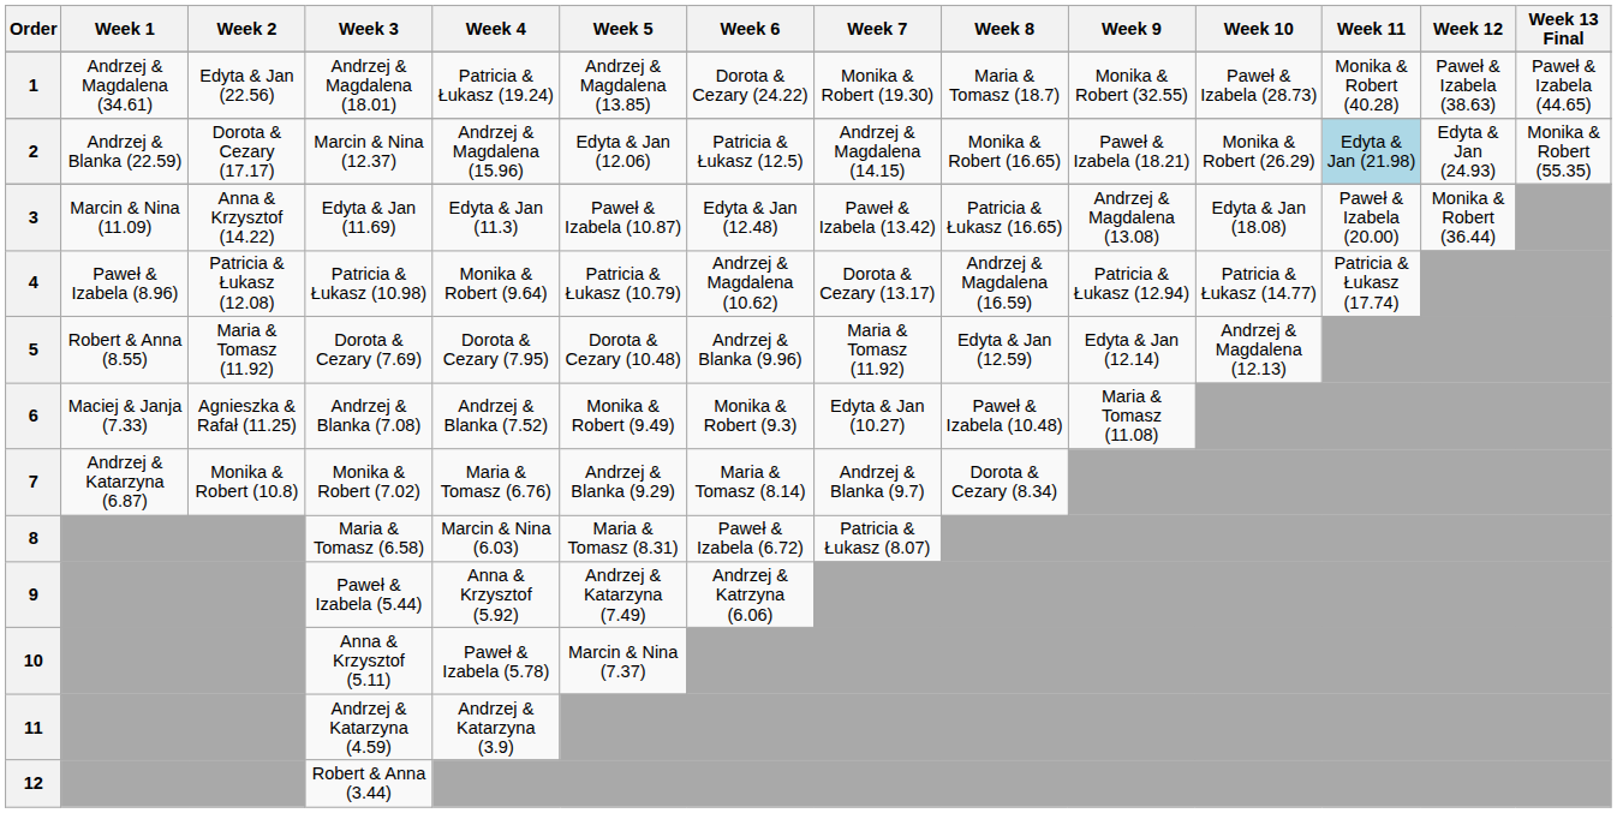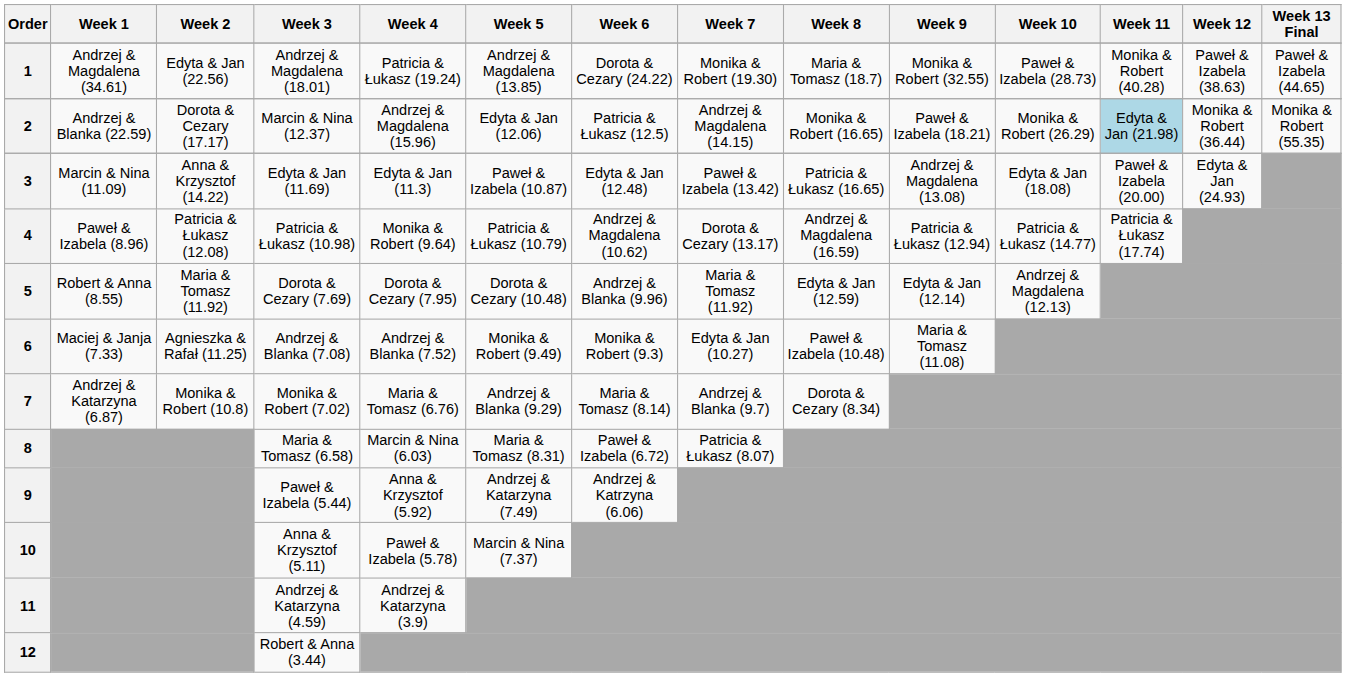 <table class="wikitable" style="font-size:85%; text-align:center">
 <tr>
 <th>Order</th>
 <th>Week 1</th>
 <th>Week 2</th>
 <th>Week 3</th>
 <th>Week 4</th>
 <th>Week 5</th>
 <th>Week 6</th>
 <th>Week 7</th>
 <th>Week 8</th>
 <th>Week 9</th>
 <th>Week 10</th>
 <th>Week 11</th>
 <th>Week 12</th>
 <th>Week 13<br>Final</th>
 </tr>
 <tr>
 </tr>
 <tr>
 <th>1</th>
 <td>Andrzej & Magdalena (34.61)</td>
 <td>Edyta & Jan (22.56)</td>
 <td>Andrzej & Magdalena (18.01)</td>
 <td>Patricia & Łukasz (19.24)</td>
 <td>Andrzej & Magdalena (13.85)</td>
 <td>Dorota & Cezary (24.22)</td>
 <td>Monika & Robert (19.30)</td>
 <td>Maria & Tomasz (18.7)</td>
 <td>Monika & Robert (32.55)</td>
 <td>Paweł & Izabela (28.73)</td>
 <td>Monika & Robert (40.28)</td>
 <td>Paweł & Izabela (38.63)</td>
 <td>Paweł & Izabela (44.65)</td>
 </tr>
 <tr>
 </tr>
 <tr>
 <th>2</th>
 <td>Andrzej & Blanka (22.59)</td>
 <td>Dorota & Cezary (17.17)</td>
 <td>Marcin & Nina (12.37)</td>
 <td>Andrzej & Magdalena (15.96)</td>
 <td>Edyta & Jan (12.06)</td>
 <td>Patricia & Łukasz (12.5)</td>
 <td>Andrzej & Magdalena (14.15)</td>
 <td>Monika & Robert (16.65)</td>
 <td>Paweł & Izabela (18.21)</td>
 <td>Monika & Robert (26.29)</td>
 <td style="background: lightblue;">Edyta & Jan (21.98)</td>
-<td>Edyta & Jan (24.93)</td>
+<td>Monika & Robert (36.44)</td>
 <td>Monika & Robert (55.35)</td>
 </tr>
 <tr>
 </tr>
 <tr>
 <th>3</th>
 <td>Marcin & Nina (11.09)</td>
 <td>Anna & Krzysztof (14.22)</td>
 <td>Edyta & Jan (11.69)</td>
 <td>Edyta & Jan (11.3)</td>
 <td>Paweł & Izabela (10.87)</td>
 <td>Edyta & Jan (12.48)</td>
 <td>Paweł & Izabela (13.42)</td>
 <td>Patricia & Łukasz (16.65)</td>
 <td>Andrzej & Magdalena (13.08)</td>
 <td>Edyta & Jan (18.08)</td>
 <td>Paweł & Izabela (20.00)</td>
-<td>Monika & Robert (36.44)</td>
+<td>Edyta & Jan (24.93)</td>
 <td style="background:darkgray" colspan="1"></td>
 </tr>
 <tr>
 <th>4</th>
 <td>Paweł & Izabela (8.96)</td>
 <td>Patricia & Łukasz (12.08)</td>
 <td>Patricia & Łukasz (10.98)</td>
 <td>Monika & Robert (9.64)</td>
 <td>Patricia & Łukasz (10.79)</td>
 <td>Andrzej & Magdalena (10.62)</td>
 <td>Dorota & Cezary (13.17)</td>
 <td>Andrzej & Magdalena (16.59)</td>
 <td>Patricia & Łukasz (12.94)</td>
 <td>Patricia & Łukasz (14.77)</td>
 <td>Patricia & Łukasz (17.74)</td>
 <td style="background:darkgray" colspan="2"></td>
 </tr>
 <tr>
 <th>5</th>
 <td>Robert & Anna (8.55)</td>
 <td>Maria & Tomasz (11.92)</td>
 <td>Dorota & Cezary (7.69)</td>
 <td>Dorota & Cezary (7.95)</td>
 <td>Dorota & Cezary (10.48)</td>
 <td>Andrzej & Blanka (9.96)</td>
 <td>Maria & Tomasz (11.92)</td>
 <td>Edyta & Jan (12.59)</td>
 <td>Edyta & Jan (12.14)</td>
 <td>Andrzej & Magdalena (12.13)</td>
 <td style="background:darkgray" colspan="3"></td>
 </tr>
 <tr>
 <th>6</th>
 <td>Maciej & Janja (7.33)</td>
 <td>Agnieszka & Rafał (11.25)</td>
 <td>Andrzej & Blanka (7.08)</td>
 <td>Andrzej & Blanka (7.52)</td>
 <td>Monika & Robert (9.49)</td>
 <td>Monika & Robert (9.3)</td>
 <td>Edyta & Jan (10.27)</td>
 <td>Paweł & Izabela (10.48)</td>
 <td>Maria & Tomasz (11.08)</td>
 <td style="background:darkgray" colspan="4"></td>
 </tr>
 <tr>
 <th>7</th>
 <td>Andrzej & Katarzyna (6.87)</td>
 <td>Monika & Robert (10.8)</td>
 <td>Monika & Robert (7.02)</td>
 <td>Maria & Tomasz (6.76)</td>
 <td>Andrzej & Blanka (9.29)</td>
 <td>Maria & Tomasz (8.14)</td>
 <td>Andrzej & Blanka (9.7)</td>
 <td>Dorota & Cezary (8.34)</td>
 <td style="background:darkgray" colspan="5"></td>
 </tr>
 <tr>
 <th>8</th>
 <td style="background:darkgray" colspan="2"></td>
 <td>Maria & Tomasz (6.58)</td>
 <td>Marcin & Nina (6.03)</td>
 <td>Maria & Tomasz (8.31)</td>
 <td>Paweł & Izabela (6.72)</td>
 <td>Patricia & Łukasz (8.07)</td>
 <td style="background:darkgray" colspan="6"></td>
 </tr>
 <tr>
 <th>9</th>
 <td style="background:darkgray" colspan="2"></td>
 <td>Paweł & Izabela (5.44)</td>
 <td>Anna & Krzysztof (5.92)</td>
 <td>Andrzej & Katarzyna (7.49)</td>
 <td>Andrzej & Katrzyna (6.06)</td>
 <td style="background:darkgray" colspan="7"></td>
 </tr>
 <tr>
 <th>10</th>
 <td style="background:darkgray" colspan="2"></td>
 <td>Anna & Krzysztof (5.11)</td>
 <td>Paweł & Izabela (5.78)</td>
 <td>Marcin & Nina (7.37)</td>
 <td style="background:darkgray" colspan="8"></td>
 </tr>
 <tr>
 <th>11</th>
 <td style="background:darkgray" colspan="2"></td>
 <td>Andrzej & Katarzyna (4.59)</td>
 <td>Andrzej & Katarzyna (3.9)</td>
 <td style="background:darkgray" colspan="9"></td>
 </tr>
 <tr>
 <th>12</th>
 <td style="background:darkgray" colspan="2"></td>
 <td>Robert & Anna (3.44)</td>
 <td style="background:darkgray" colspan="10"></td>
 </tr>
 </table>
